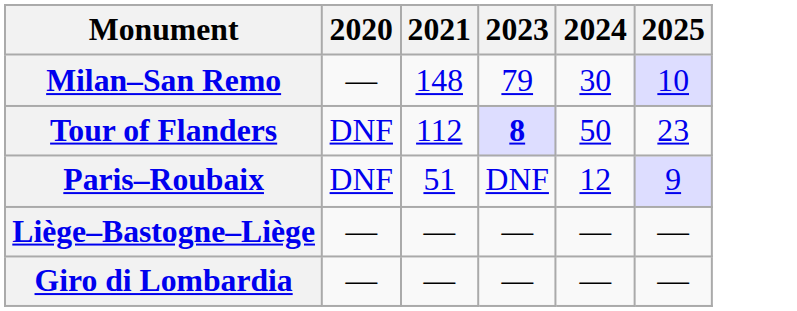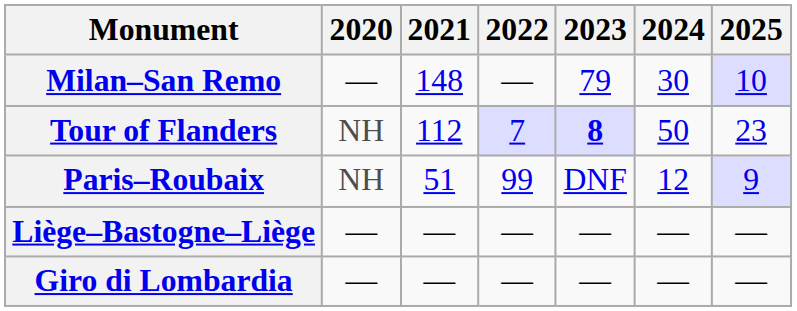 <table class="wikitable plainrowheaders">
 <tr>
 <th scope="col">Monument</th>
 <th scope="col">2020</th>
 <th scope="col">2021</th>
+<th scope="col">2022</th>
 <th scope="col">2023</th>
 <th scope="col">2024</th>
 <th scope="col">2025</th>
 </tr>
 <tr style="text-align:center;">
 <th scope="row"><a href='#'>Milan–San Remo</a></th>
 <td>—</td>
 <td><a href='#'>148</a></td>
+<td>—</td>
 <td><a href='#'>79</a></td>
 <td><a href='#'>30</a></td>
 <td style="background:#ddf;"><a href='#'>10</a></td>
 </tr>
 <tr style="text-align:center;">
 <th scope="row"><a href='#'>Tour of Flanders</a></th>
-<td><a href='#'>DNF</a></td>
+<td style="color:#4d4d4d;">NH</td>
 <td><a href='#'>112</a></td>
+<td style="background:#ddf;"><a href='#'>7</a></td>
 <td style="background:#ddf;"><strong><a href='#'>8</a></strong></td>
 <td><a href='#'>50</a></td>
 <td><a href='#'>23</a></td>
 </tr>
 <tr style="text-align:center;">
 <th scope="row"><a href='#'>Paris–Roubaix</a></th>
-<td><a href='#'>DNF</a></td>
+<td style="color:#4d4d4d;">NH</td>
 <td><a href='#'>51</a></td>
+<td><a href='#'>99</a></td>
 <td><a href='#'>DNF</a></td>
 <td><a href='#'>12</a></td>
 <td style="background:#ddf;"><a href='#'>9</a></td>
 </tr>
 <tr style="text-align:center;">
 <th scope="row"><a href='#'>Liège–Bastogne–Liège</a></th>
+<td>—</td>
 <td>—</td>
 <td>—</td>
 <td>—</td>
 <td>—</td>
 <td>—</td>
 </tr>
 <tr style="text-align:center;">
 <th scope="row"><a href='#'>Giro di Lombardia</a></th>
 <td>—</td>
 <td>—</td>
 <td>—</td>
 <td>—</td>
 <td>—</td>
+<td>—</td>
 </tr>
 </table>
